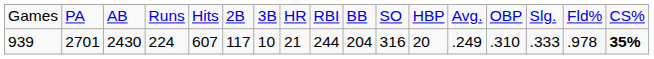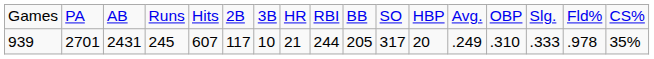 <table class="wikitable">
 <tr>
 <td>Games</td>
 <td><a href='#'>PA</a></td>
 <td><a href='#'>AB</a></td>
 <td><a href='#'>Runs</a></td>
 <td><a href='#'>Hits</a></td>
 <td><a href='#'>2B</a></td>
 <td><a href='#'>3B</a></td>
 <td><a href='#'>HR</a></td>
 <td><a href='#'>RBI</a></td>
 <td><a href='#'>BB</a></td>
 <td><a href='#'>SO</a></td>
 <td><a href='#'>HBP</a></td>
 <td><a href='#'>Avg.</a></td>
 <td><a href='#'>OBP</a></td>
 <td><a href='#'>Slg.</a></td>
 <td><a href='#'>Fld%</a></td>
 <td><a href='#'>CS%</a></td>
 </tr>
 <tr>
 <td>939</td>
 <td>2701</td>
-<td>2430</td>
-<td>224</td>
+<td>2431</td>
+<td>245</td>
 <td>607</td>
 <td>117</td>
 <td>10</td>
 <td>21</td>
 <td>244</td>
-<td>204</td>
-<td>316</td>
+<td>205</td>
+<td>317</td>
 <td>20</td>
 <td>.249</td>
 <td>.310</td>
 <td>.333</td>
 <td>.978</td>
-<td><strong>35%</strong></td>
+<td>35%</td>
 </tr>
 </table>
